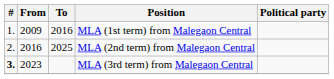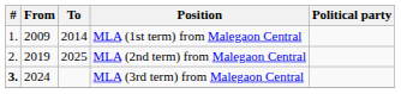 <table class="wikitable sortable">
 <tr>
 <th>#</th>
 <th>From</th>
 <th>To</th>
 <th>Position</th>
 <th colspan="2">Political party</th>
 </tr>
 <tr>
 <td>1.</td>
 <td>2009</td>
-<td>2016</td>
+<td>2014</td>
 <td><a href='#'>MLA</a> (1st term) from <a href='#'>Malegaon Central</a></td>
 <td></td>
 </tr>
 <tr>
 <td>2.</td>
-<td>2016</td>
+<td>2019</td>
 <td>2025</td>
 <td><a href='#'>MLA</a> (2nd term) from <a href='#'>Malegaon Central</a></td>
 <td></td>
 </tr>
 <tr>
 <td><strong>3.</strong></td>
-<td>2023</td>
+<td>2024</td>
 <td></td>
 <td><a href='#'>MLA</a> (3rd term) from <a href='#'>Malegaon Central</a></td>
 <td></td>
 </tr>
 <tr>
 </tr>
 </table>
